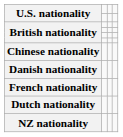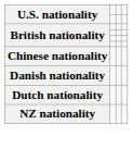 <table class="wikitable">
 <tr>
 <th rowspan="2">U.S. nationality</th>
 <td></td>
 <td></td>
 <td></td>
 </tr>
 <tr>
 <td></td>
 <td></td>
 <td></td>
 </tr>
 <tr>
 <th rowspan="4">British nationality</th>
 <td></td>
 <td></td>
 <td></td>
 </tr>
 <tr>
 <td></td>
 <td></td>
 <td></td>
 </tr>
 <tr>
 <td></td>
 <td></td>
 <td></td>
 </tr>
 <tr>
 <td></td>
 <td></td>
 <td></td>
 </tr>
 <tr>
 <th>Chinese nationality</th>
 <td></td>
 <td></td>
 <td></td>
 </tr>
 <tr>
 <th>Danish nationality</th>
 <td></td>
 <td></td>
 <td></td>
 </tr>
 <tr>
-<th>French nationality</th>
-<td></td>
-<td></td>
-<td></td>
-</tr>
-<tr>
 <th>Dutch nationality</th>
 <td></td>
 <td></td>
 <td></td>
 </tr>
 <tr>
 <th>NZ nationality</th>
 <td></td>
 <td></td>
 <td></td>
 </tr>
 </table>
